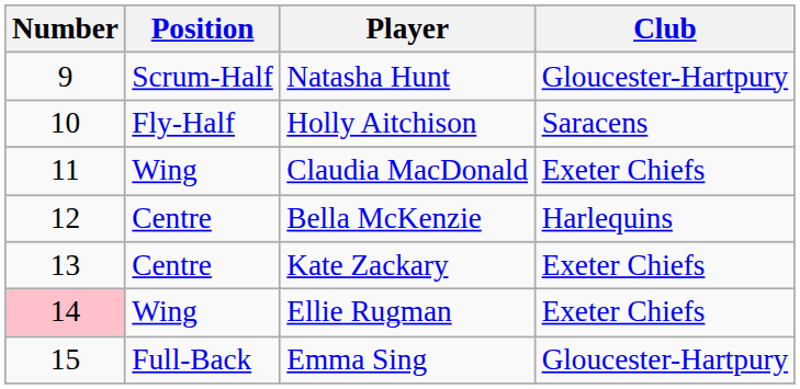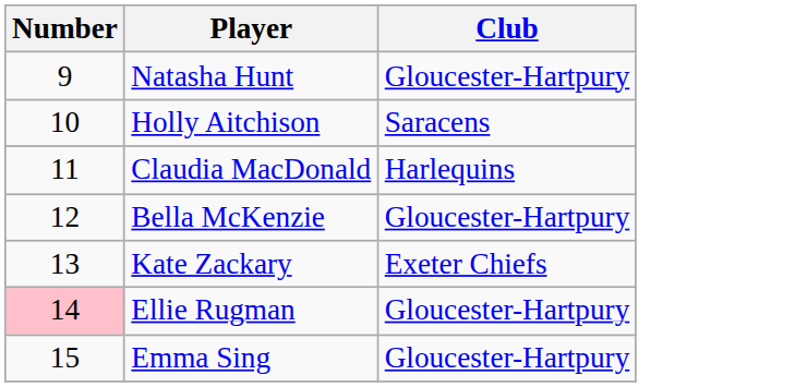 <table class="wikitable">
 <tr>
 <th>Number</th>
-<th><a href='#'>Position</a></th>
 <th>Player</th>
 <th><a href='#'>Club</a></th>
 </tr>
 <tr>
 <td align=center>9</td>
-<td><a href='#'>Scrum-Half</a></td>
 <td> <a href='#'>Natasha Hunt</a></td>
 <td><a href='#'>Gloucester-Hartpury</a></td>
 </tr>
 <tr>
 <td align=center>10</td>
-<td><a href='#'>Fly-Half</a></td>
 <td> <a href='#'>Holly Aitchison</a></td>
 <td><a href='#'>Saracens</a></td>
 </tr>
 <tr>
 <td align=center>11</td>
-<td><a href='#'>Wing</a></td>
 <td> <a href='#'>Claudia MacDonald</a></td>
-<td><a href='#'>Exeter Chiefs</a></td>
+<td><a href='#'>Harlequins</a></td>
 </tr>
 <tr>
 <td align=center>12</td>
-<td><a href='#'>Centre</a></td>
 <td> <a href='#'>Bella McKenzie</a></td>
-<td><a href='#'>Harlequins</a></td>
+<td><a href='#'>Gloucester-Hartpury</a></td>
 </tr>
 <tr>
 <td align=center>13</td>
-<td><a href='#'>Centre</a></td>
 <td> <a href='#'>Kate Zackary</a></td>
 <td><a href='#'>Exeter Chiefs</a></td>
 </tr>
 <tr>
 <td align=center style="background: pink;">14</td>
-<td><a href='#'>Wing</a></td>
 <td> <a href='#'>Ellie Rugman</a></td>
-<td><a href='#'>Exeter Chiefs</a></td>
+<td><a href='#'>Gloucester-Hartpury</a></td>
 </tr>
 <tr>
 <td align=center>15</td>
-<td><a href='#'>Full-Back</a></td>
 <td> <a href='#'>Emma Sing</a></td>
 <td><a href='#'>Gloucester-Hartpury</a></td>
 </tr>
 </table>
